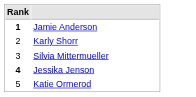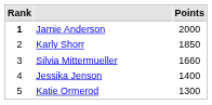 <table cellspacing="1" cellpadding="3" style="border:1px solid #aaa; font-size:90%;">
 <tr style="background:#e4e4e4;">
 <th style="border-bottom:1px solid #aaa; width:10px;">Rank</th>
 <th style="border-bottom:1px solid #aaa; width:200px;"></th>
+<th style="border-bottom:1px solid #aaa; width:20px;">Points</th>
 </tr>
 <tr>
 <td align=center><strong>1</strong></td>
 <td> <a href='#'>Jamie Anderson</a></td>
+<td align=center>2000</td>
 </tr>
 <tr>
 <td align=center>2</td>
 <td> <a href='#'>Karly Shorr</a></td>
+<td align=center>1850</td>
 </tr>
 <tr>
 <td align=center>3</td>
 <td> <a href='#'>Silvia Mittermueller</a></td>
+<td align=center>1660</td>
 </tr>
 <tr>
-<td align=center><strong>4</strong></td>
+<td align=center>4</td>
 <td> <a href='#'>Jessika Jenson</a></td>
+<td align=center>1400</td>
 </tr>
 <tr>
 <td align=center>5</td>
 <td> <a href='#'>Katie Ormerod</a></td>
+<td align=center>1300</td>
 </tr>
 </table>
